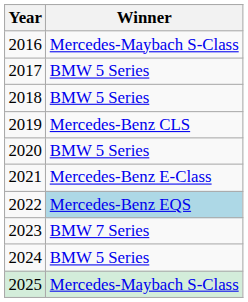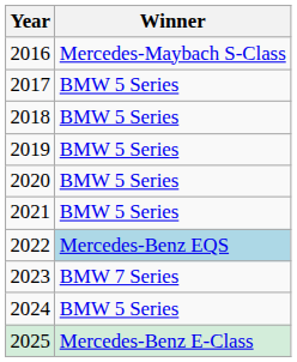 <table class="wikitable sortable">
 <tr>
 <th>Year</th>
 <th>Winner</th>
 </tr>
 <tr>
 <td>2016</td>
 <td><a href='#'>Mercedes-Maybach S-Class</a></td>
 </tr>
 <tr>
 <td>2017</td>
 <td><a href='#'>BMW 5 Series</a></td>
 </tr>
 <tr>
 <td>2018</td>
 <td><a href='#'>BMW 5 Series</a></td>
 </tr>
 <tr>
 <td>2019</td>
-<td><a href='#'>Mercedes-Benz CLS</a></td>
+<td><a href='#'>BMW 5 Series</a></td>
 </tr>
 <tr>
 <td>2020</td>
 <td><a href='#'>BMW 5 Series</a></td>
 </tr>
 <tr>
 <td>2021</td>
-<td><a href='#'>Mercedes-Benz E-Class</a></td>
+<td><a href='#'>BMW 5 Series</a></td>
 </tr>
 <tr>
 <td>2022</td>
 <td style="background: lightblue;"><a href='#'>Mercedes-Benz EQS</a></td>
 </tr>
 <tr>
 <td>2023</td>
 <td><a href='#'>BMW 7 Series</a></td>
 </tr>
 <tr>
 <td>2024</td>
 <td><a href='#'>BMW 5 Series</a></td>
 </tr>
 <tr style="background:#d3edda">
 <td>2025</td>
-<td><a href='#'>Mercedes-Maybach S-Class</a></td>
+<td><a href='#'>Mercedes-Benz E-Class</a></td>
 </tr>
 </table>
